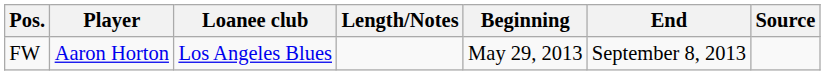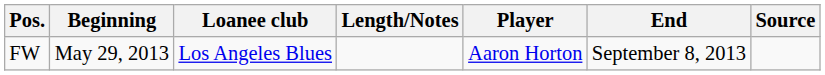 <table class="wikitable sortable" style="text-align: left">
 <tr>
 <th><strong>Pos.</strong></th>
-<th><strong>Player</strong></th>
+<th><strong>Beginning</strong></th>
 <th><strong>Loanee club</strong></th>
 <th><strong>Length/Notes</strong></th>
-<th><strong>Beginning</strong></th>
+<th><strong>Player</strong></th>
 <th><strong>End</strong></th>
 <th><strong>Source</strong></th>
 </tr>
 <tr>
 <td>FW</td>
-<td> <a href='#'>Aaron Horton</a></td>
+<td>May 29, 2013</td>
 <td> <a href='#'>Los Angeles Blues</a></td>
 <td></td>
-<td>May 29, 2013</td>
+<td> <a href='#'>Aaron Horton</a></td>
 <td>September 8, 2013</td>
 <td align=center></td>
 </tr>
 </table>
